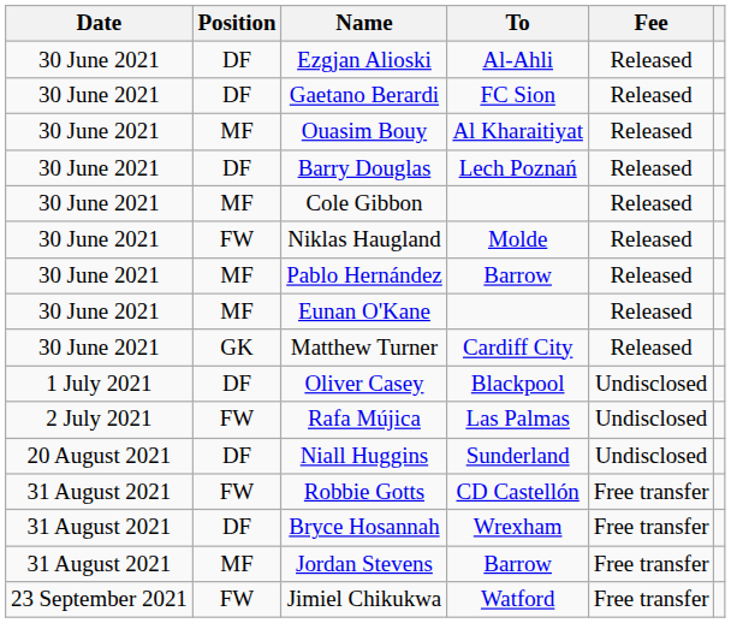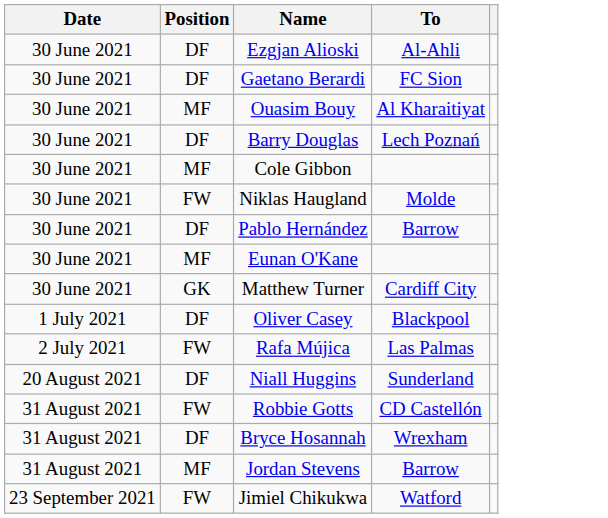 <table class="wikitable" style="text-align:center;">
 <tr>
 <th>Date</th>
 <th>Position</th>
 <th>Name</th>
 <th>To</th>
-<th>Fee</th>
 <th></th>
 </tr>
 <tr>
 <td>30 June 2021</td>
 <td>DF</td>
 <td><a href='#'>Ezgjan Alioski</a></td>
 <td> <a href='#'>Al-Ahli</a></td>
-<td>Released</td>
 <td></td>
 </tr>
 <tr>
 <td>30 June 2021</td>
 <td>DF</td>
 <td><a href='#'>Gaetano Berardi</a></td>
 <td> <a href='#'>FC Sion</a></td>
-<td>Released</td>
 <td></td>
 </tr>
 <tr>
 <td>30 June 2021</td>
 <td>MF</td>
 <td><a href='#'>Ouasim Bouy</a></td>
 <td> <a href='#'>Al Kharaitiyat</a></td>
-<td>Released</td>
 <td></td>
 </tr>
 <tr>
 <td>30 June 2021</td>
 <td>DF</td>
 <td><a href='#'>Barry Douglas</a></td>
 <td> <a href='#'>Lech Poznań</a></td>
-<td>Released</td>
 <td></td>
 </tr>
 <tr>
 <td>30 June 2021</td>
 <td>MF</td>
 <td>Cole Gibbon</td>
 <td></td>
-<td>Released</td>
 <td></td>
 </tr>
 <tr>
 <td>30 June 2021</td>
 <td>FW</td>
 <td>Niklas Haugland</td>
 <td> <a href='#'>Molde</a></td>
-<td>Released</td>
 <td></td>
 </tr>
 <tr>
 <td>30 June 2021</td>
-<td>MF</td>
+<td>DF</td>
 <td><a href='#'>Pablo Hernández</a></td>
 <td><a href='#'>Barrow</a></td>
-<td>Released</td>
 <td></td>
 </tr>
 <tr>
 <td>30 June 2021</td>
 <td>MF</td>
 <td><a href='#'>Eunan O'Kane</a></td>
 <td></td>
-<td>Released</td>
 <td></td>
 </tr>
 <tr>
 <td>30 June 2021</td>
 <td>GK</td>
 <td>Matthew Turner</td>
 <td><a href='#'>Cardiff City</a></td>
-<td>Released</td>
 <td></td>
 </tr>
 <tr>
 <td>1 July 2021</td>
 <td>DF</td>
 <td><a href='#'>Oliver Casey</a></td>
 <td><a href='#'>Blackpool</a></td>
-<td>Undisclosed</td>
 <td></td>
 </tr>
 <tr>
 <td>2 July 2021</td>
 <td>FW</td>
 <td><a href='#'>Rafa Mújica</a></td>
 <td> <a href='#'>Las Palmas</a></td>
-<td>Undisclosed</td>
 <td></td>
 </tr>
 <tr>
 <td>20 August 2021</td>
 <td>DF</td>
 <td><a href='#'>Niall Huggins</a></td>
 <td><a href='#'>Sunderland</a></td>
-<td>Undisclosed</td>
 <td></td>
 </tr>
 <tr>
 <td>31 August 2021</td>
 <td>FW</td>
 <td><a href='#'>Robbie Gotts</a></td>
 <td> <a href='#'>CD Castellón</a></td>
-<td>Free transfer</td>
 <td></td>
 </tr>
 <tr>
 <td>31 August 2021</td>
 <td>DF</td>
 <td><a href='#'>Bryce Hosannah</a></td>
 <td><a href='#'>Wrexham</a></td>
-<td>Free transfer</td>
 <td></td>
 </tr>
 <tr>
 <td>31 August 2021</td>
 <td>MF</td>
 <td><a href='#'>Jordan Stevens</a></td>
 <td><a href='#'>Barrow</a></td>
-<td>Free transfer</td>
 <td></td>
 </tr>
 <tr>
 <td>23 September 2021</td>
 <td>FW</td>
 <td>Jimiel Chikukwa</td>
 <td><a href='#'>Watford</a></td>
-<td>Free transfer</td>
 <td></td>
 </tr>
 </table>
